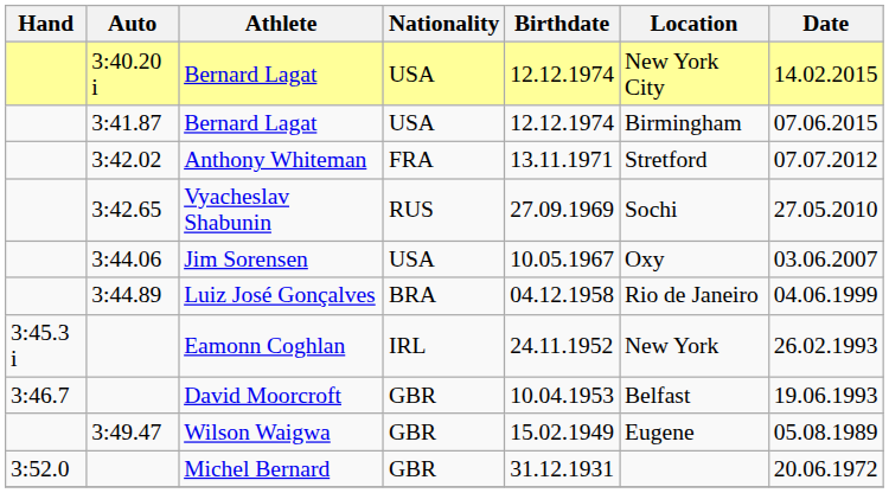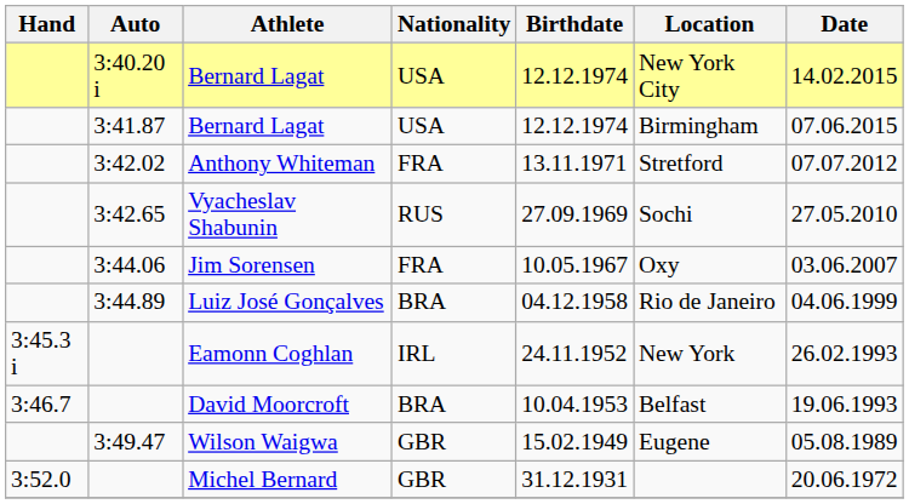 <table class="wikitable">
 <tr>
 <th>Hand</th>
 <th>Auto</th>
 <th>Athlete</th>
 <th>Nationality</th>
 <th>Birthdate</th>
 <th>Location</th>
 <th>Date</th>
 </tr>
 <tr style="background:#ff9;">
 <td></td>
 <td>3:40.20 i</td>
 <td><a href='#'>Bernard Lagat</a></td>
 <td>USA</td>
 <td>12.12.1974</td>
 <td>New York City</td>
 <td>14.02.2015</td>
 </tr>
 <tr>
 <td></td>
 <td>3:41.87</td>
 <td><a href='#'>Bernard Lagat</a></td>
 <td>USA</td>
 <td>12.12.1974</td>
 <td>Birmingham</td>
 <td>07.06.2015</td>
 </tr>
 <tr>
 <td></td>
 <td>3:42.02</td>
 <td><a href='#'>Anthony Whiteman</a></td>
 <td>FRA</td>
 <td>13.11.1971</td>
 <td>Stretford</td>
 <td>07.07.2012</td>
 </tr>
 <tr>
 <td></td>
 <td>3:42.65</td>
 <td><a href='#'>Vyacheslav Shabunin</a></td>
 <td>RUS</td>
 <td>27.09.1969</td>
 <td>Sochi</td>
 <td>27.05.2010</td>
 </tr>
 <tr>
 <td></td>
 <td>3:44.06</td>
 <td><a href='#'>Jim Sorensen</a></td>
-<td>USA</td>
+<td>FRA</td>
 <td>10.05.1967</td>
 <td>Oxy</td>
 <td>03.06.2007</td>
 </tr>
 <tr>
 <td></td>
 <td>3:44.89</td>
 <td><a href='#'>Luiz José Gonçalves</a></td>
 <td>BRA</td>
 <td>04.12.1958</td>
 <td>Rio de Janeiro</td>
 <td>04.06.1999</td>
 </tr>
 <tr>
 <td>3:45.3 i</td>
 <td></td>
 <td><a href='#'>Eamonn Coghlan</a></td>
 <td>IRL</td>
 <td>24.11.1952</td>
 <td>New York</td>
 <td>26.02.1993</td>
 </tr>
 <tr>
 <td>3:46.7</td>
 <td></td>
 <td><a href='#'>David Moorcroft</a></td>
-<td>GBR</td>
+<td>BRA</td>
 <td>10.04.1953</td>
 <td>Belfast</td>
 <td>19.06.1993</td>
 </tr>
 <tr>
 <td></td>
 <td>3:49.47</td>
 <td><a href='#'>Wilson Waigwa</a></td>
 <td>GBR</td>
 <td>15.02.1949</td>
 <td>Eugene</td>
 <td>05.08.1989</td>
 </tr>
 <tr>
 <td>3:52.0</td>
 <td></td>
 <td><a href='#'>Michel Bernard</a></td>
 <td>GBR</td>
 <td>31.12.1931</td>
 <td></td>
 <td>20.06.1972</td>
 </tr>
 <tr>
 </tr>
 </table>
